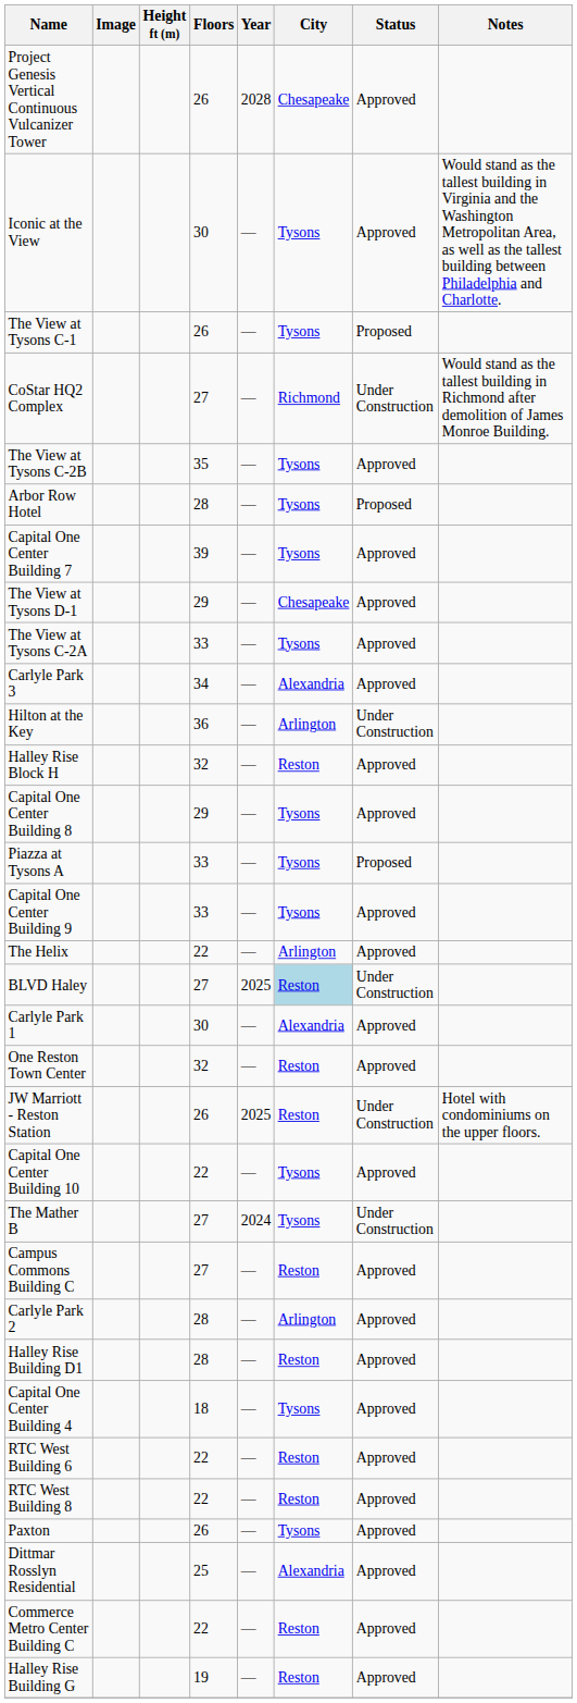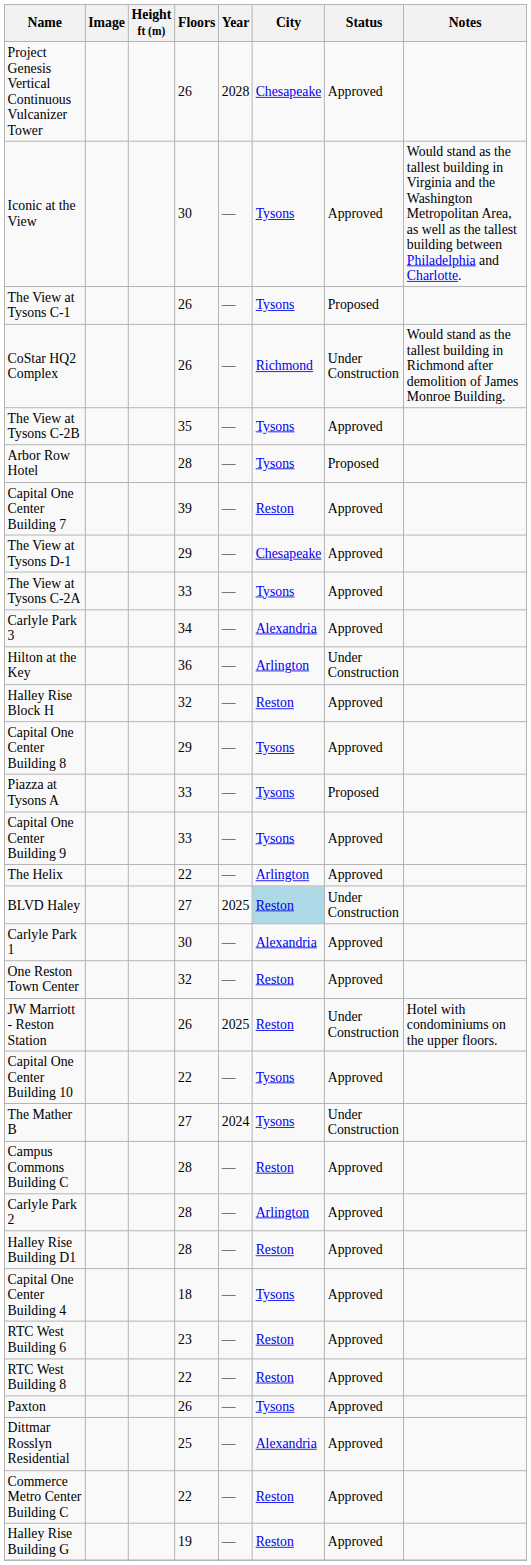 <table class="wikitable sortable">
 <tr>
 <th>Name</th>
 <th class="unsortable">Image</th>
 <th scope="col" style="width: 47px;">Height<br><small>ft (m)</small></th>
 <th>Floors</th>
 <th>Year</th>
 <th>City</th>
 <th>Status</th>
 <th class="unsortable">Notes</th>
 </tr>
 <tr>
 <td>Project Genesis Vertical Continuous Vulcanizer Tower</td>
 <td></td>
 <td></td>
 <td>26</td>
 <td>2028</td>
 <td><a href='#'>Chesapeake</a></td>
 <td>Approved</td>
 <td></td>
 </tr>
 <tr>
 <td>Iconic at the View</td>
 <td></td>
 <td></td>
 <td>30</td>
 <td>—</td>
 <td><a href='#'>Tysons</a></td>
 <td>Approved</td>
 <td>Would stand as the tallest building in Virginia and the Washington Metropolitan Area, as well as the tallest building between <a href='#'>Philadelphia</a> and <a href='#'>Charlotte</a>.</td>
 </tr>
 <tr>
 <td>The View at Tysons C-1</td>
 <td></td>
 <td></td>
 <td>26</td>
 <td>—</td>
 <td><a href='#'>Tysons</a></td>
 <td>Proposed</td>
 <td></td>
 </tr>
 <tr>
 <td>CoStar HQ2 Complex</td>
 <td></td>
 <td></td>
-<td>27</td>
+<td>26</td>
 <td>—</td>
 <td><a href='#'>Richmond</a></td>
 <td>Under Construction</td>
 <td>Would stand as the tallest building in Richmond after demolition of James Monroe Building.</td>
 </tr>
 <tr>
 <td>The View at Tysons C-2B</td>
 <td></td>
 <td></td>
 <td>35</td>
 <td>—</td>
 <td><a href='#'>Tysons</a></td>
 <td>Approved</td>
 <td></td>
 </tr>
 <tr>
 <td>Arbor Row Hotel</td>
 <td></td>
 <td></td>
 <td>28</td>
 <td>—</td>
 <td><a href='#'>Tysons</a></td>
 <td>Proposed</td>
 <td></td>
 </tr>
 <tr>
 <td>Capital One Center Building 7</td>
 <td></td>
 <td></td>
 <td>39</td>
 <td>—</td>
-<td><a href='#'>Tysons</a></td>
+<td><a href='#'>Reston</a></td>
 <td>Approved</td>
 <td></td>
 </tr>
 <tr>
 <td>The View at Tysons D-1</td>
 <td></td>
 <td></td>
 <td>29</td>
 <td>—</td>
 <td><a href='#'>Chesapeake</a></td>
 <td>Approved</td>
 <td></td>
 </tr>
 <tr>
 <td>The View at Tysons C-2A</td>
 <td></td>
 <td></td>
 <td>33</td>
 <td>—</td>
 <td><a href='#'>Tysons</a></td>
 <td>Approved</td>
 <td></td>
 </tr>
 <tr>
 <td>Carlyle Park 3</td>
 <td></td>
 <td></td>
 <td>34</td>
 <td>—</td>
 <td><a href='#'>Alexandria</a></td>
 <td>Approved</td>
 <td></td>
 </tr>
 <tr>
 <td>Hilton at the Key</td>
 <td></td>
 <td></td>
 <td>36</td>
 <td>—</td>
 <td><a href='#'>Arlington</a></td>
 <td>Under Construction</td>
 <td></td>
 </tr>
 <tr>
 <td>Halley Rise Block H</td>
 <td></td>
 <td></td>
 <td>32</td>
 <td>—</td>
 <td><a href='#'>Reston</a></td>
 <td>Approved</td>
 <td></td>
 </tr>
 <tr>
 <td>Capital One Center Building 8</td>
 <td></td>
 <td></td>
 <td>29</td>
 <td>—</td>
 <td><a href='#'>Tysons</a></td>
 <td>Approved</td>
 <td></td>
 </tr>
 <tr>
 <td>Piazza at Tysons A</td>
 <td></td>
 <td></td>
 <td>33</td>
 <td>—</td>
 <td><a href='#'>Tysons</a></td>
 <td>Proposed</td>
 <td></td>
 </tr>
 <tr>
 <td>Capital One Center Building 9</td>
 <td></td>
 <td></td>
 <td>33</td>
 <td>—</td>
 <td><a href='#'>Tysons</a></td>
 <td>Approved</td>
 <td></td>
 </tr>
 <tr>
 <td>The Helix</td>
 <td></td>
 <td></td>
 <td>22</td>
 <td>—</td>
 <td><a href='#'>Arlington</a></td>
 <td>Approved</td>
 <td></td>
 </tr>
 <tr>
 <td>BLVD Haley</td>
 <td></td>
 <td></td>
 <td>27</td>
 <td>2025</td>
 <td style="background: lightblue;"><a href='#'>Reston</a></td>
 <td>Under Construction</td>
 <td></td>
 </tr>
 <tr>
 <td>Carlyle Park 1</td>
 <td></td>
 <td></td>
 <td>30</td>
 <td>—</td>
 <td><a href='#'>Alexandria</a></td>
 <td>Approved</td>
 <td></td>
 </tr>
 <tr>
 <td>One Reston Town Center</td>
 <td></td>
 <td></td>
 <td>32</td>
 <td>—</td>
 <td><a href='#'>Reston</a></td>
 <td>Approved</td>
 <td></td>
 </tr>
 <tr>
 <td>JW Marriott - Reston Station</td>
 <td></td>
 <td></td>
 <td>26</td>
 <td>2025</td>
 <td><a href='#'>Reston</a></td>
 <td>Under Construction</td>
 <td>Hotel with condominiums on the upper floors.</td>
 </tr>
 <tr>
 <td>Capital One Center Building 10</td>
 <td></td>
 <td></td>
 <td>22</td>
 <td>—</td>
 <td><a href='#'>Tysons</a></td>
 <td>Approved</td>
 <td></td>
 </tr>
 <tr>
 <td>The Mather B</td>
 <td></td>
 <td></td>
 <td>27</td>
 <td>2024</td>
 <td><a href='#'>Tysons</a></td>
 <td>Under Construction</td>
 <td></td>
 </tr>
 <tr>
 <td>Campus Commons Building C</td>
 <td></td>
 <td></td>
-<td>27</td>
+<td>28</td>
 <td>—</td>
 <td><a href='#'>Reston</a></td>
 <td>Approved</td>
 <td></td>
 </tr>
 <tr>
 <td>Carlyle Park 2</td>
 <td></td>
 <td></td>
 <td>28</td>
 <td>—</td>
 <td><a href='#'>Arlington</a></td>
 <td>Approved</td>
 <td></td>
 </tr>
 <tr>
 <td>Halley Rise Building D1</td>
 <td></td>
 <td></td>
 <td>28</td>
 <td>—</td>
 <td><a href='#'>Reston</a></td>
 <td>Approved</td>
 <td></td>
 </tr>
 <tr>
 <td>Capital One Center Building 4</td>
 <td></td>
 <td></td>
 <td>18</td>
 <td>—</td>
 <td><a href='#'>Tysons</a></td>
 <td>Approved</td>
 <td></td>
 </tr>
 <tr>
 <td>RTC West Building 6</td>
 <td></td>
 <td></td>
-<td>22</td>
+<td>23</td>
 <td>—</td>
 <td><a href='#'>Reston</a></td>
 <td>Approved</td>
 <td></td>
 </tr>
 <tr>
 <td>RTC West Building 8</td>
 <td></td>
 <td></td>
 <td>22</td>
 <td>—</td>
 <td><a href='#'>Reston</a></td>
 <td>Approved</td>
 <td></td>
 </tr>
 <tr>
 <td>Paxton</td>
 <td></td>
 <td></td>
 <td>26</td>
 <td>—</td>
 <td><a href='#'>Tysons</a></td>
 <td>Approved</td>
 <td></td>
 </tr>
 <tr>
 <td>Dittmar Rosslyn Residential</td>
 <td></td>
 <td></td>
 <td>25</td>
 <td>—</td>
 <td><a href='#'>Alexandria</a></td>
 <td>Approved</td>
 <td></td>
 </tr>
 <tr>
 <td>Commerce Metro Center Building C</td>
 <td></td>
 <td></td>
 <td>22</td>
 <td>—</td>
 <td><a href='#'>Reston</a></td>
 <td>Approved</td>
 <td></td>
 </tr>
 <tr>
 <td>Halley Rise Building G</td>
 <td></td>
 <td></td>
 <td>19</td>
 <td>—</td>
 <td><a href='#'>Reston</a></td>
 <td>Approved</td>
 <td></td>
 </tr>
 <tr>
 </tr>
 </table>
